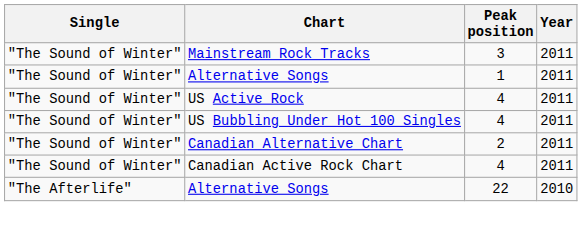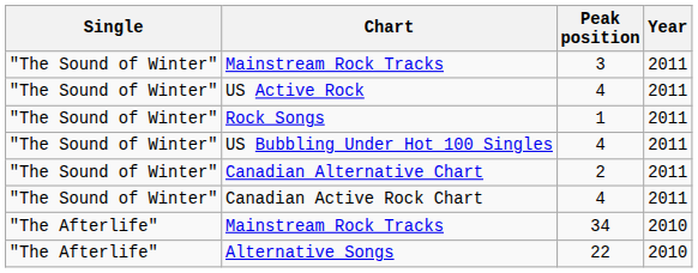 <table class="wikitable sortable">
 <tr>
 <th>Single</th>
 <th>Chart</th>
 <th>Peak<br>position</th>
 <th>Year</th>
 </tr>
 <tr>
 <td>"The Sound of Winter"</td>
 <td><a href='#'>Mainstream Rock Tracks</a></td>
 <td style="text-align:center;">3</td>
 <td style="text-align:center;">2011</td>
 </tr>
 <tr>
 <td>"The Sound of Winter"</td>
-<td><a href='#'>Alternative Songs</a></td>
-<td style="text-align:center;">1</td>
+<td>US <a href='#'>Active Rock</a></td>
+<td style="text-align:center;">4</td>
 <td style="text-align:center;">2011</td>
 </tr>
 <tr>
 <td>"The Sound of Winter"</td>
-<td>US <a href='#'>Active Rock</a></td>
-<td style="text-align:center;">4</td>
+<td><a href='#'>Rock Songs</a></td>
+<td style="text-align:center;">1</td>
 <td style="text-align:center;">2011</td>
 </tr>
 <tr>
 <td>"The Sound of Winter"</td>
 <td>US <a href='#'>Bubbling Under Hot 100 Singles</a></td>
 <td style="text-align:center;">4</td>
 <td style="text-align:center;">2011</td>
 </tr>
 <tr>
 <td>"The Sound of Winter"</td>
 <td><a href='#'>Canadian Alternative Chart</a></td>
 <td style="text-align:center;">2</td>
 <td style="text-align:center;">2011</td>
 </tr>
 <tr>
 <td>"The Sound of Winter"</td>
 <td>Canadian Active Rock Chart</td>
 <td style="text-align:center;">4</td>
 <td style="text-align:center;">2011</td>
 </tr>
 <tr>
 <td>"The Afterlife"</td>
+<td><a href='#'>Mainstream Rock Tracks</a></td>
+<td style="text-align:center;">34</td>
+<td style="text-align:center;">2010</td>
+</tr>
+<tr>
+<td>"The Afterlife"</td>
 <td><a href='#'>Alternative Songs</a></td>
 <td style="text-align:center;">22</td>
 <td style="text-align:center;">2010</td>
 </tr>
 </table>
